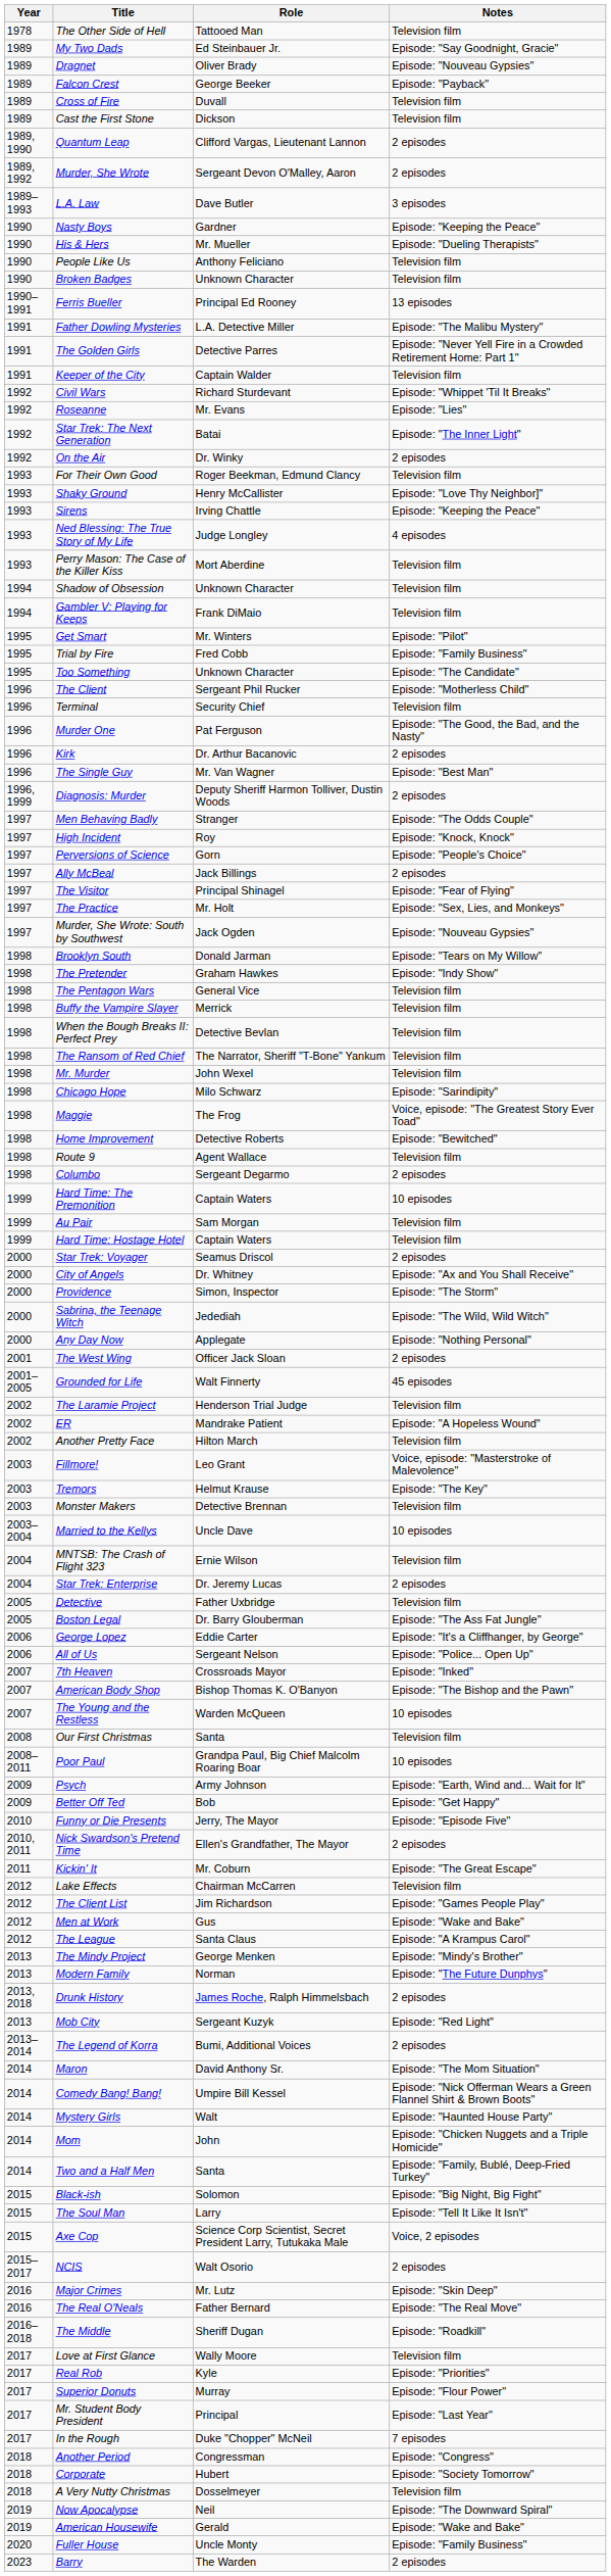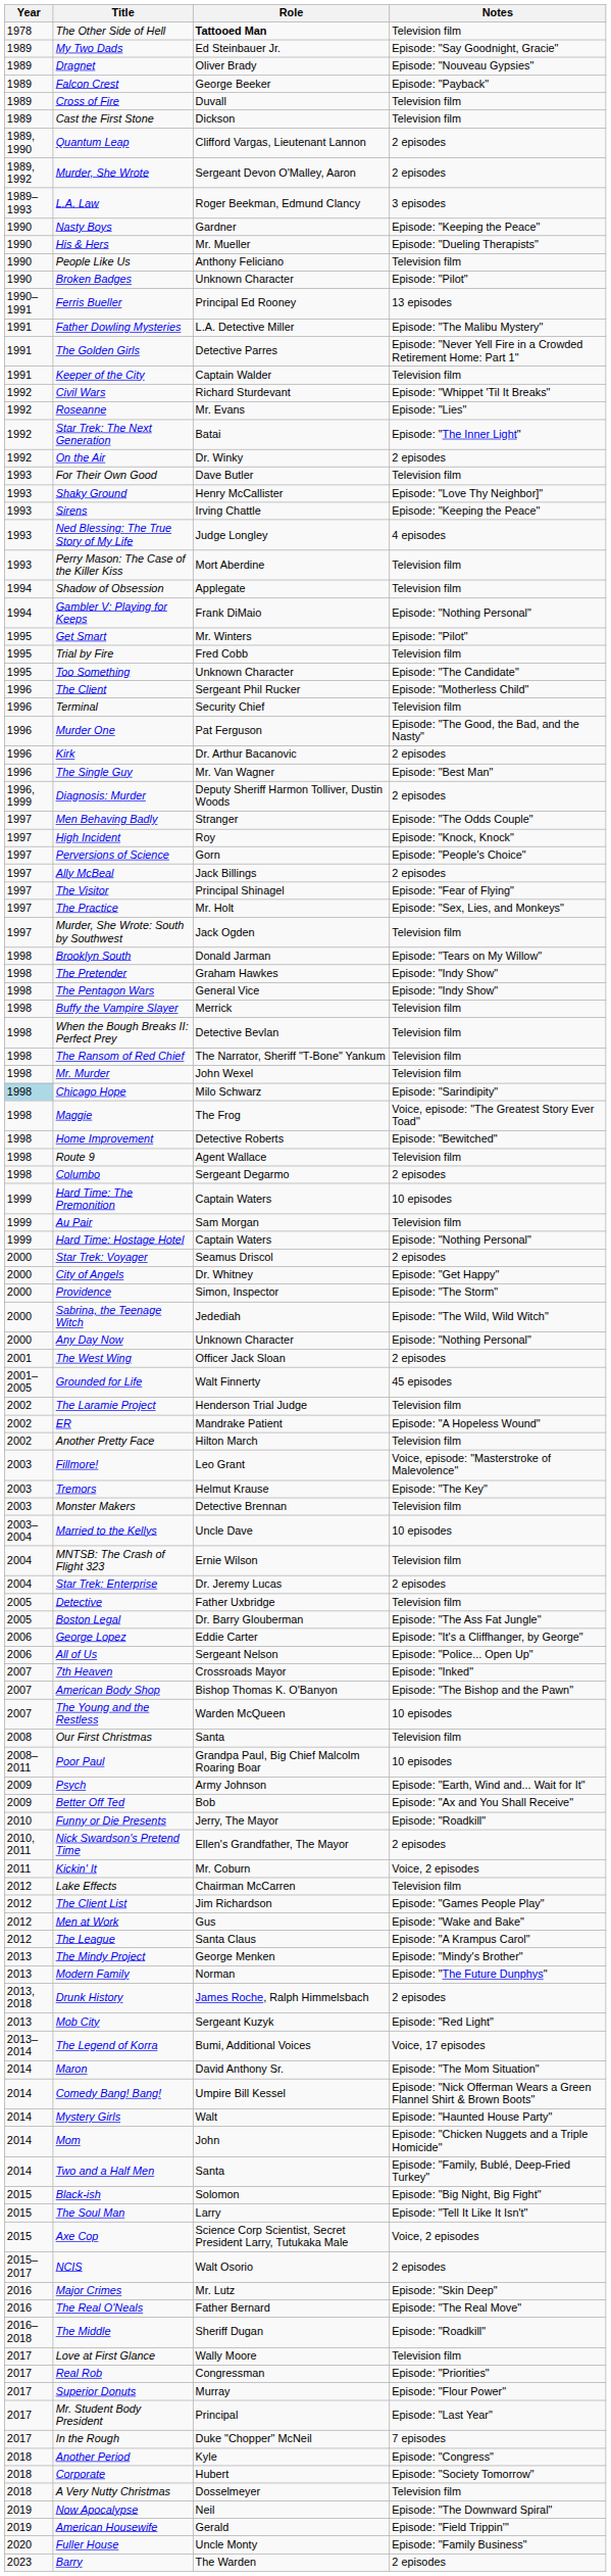 <table class="wikitable sortable">
 <tr>
 <th>Year</th>
 <th>Title</th>
 <th>Role</th>
 <th class="unsortable">Notes</th>
 </tr>
 <tr>
 <td>1978</td>
 <td><em>The Other Side of Hell</em></td>
-<td>Tattooed Man</td>
+<td><strong>Tattooed Man</strong></td>
 <td>Television film</td>
 </tr>
 <tr>
 <td>1989</td>
 <td><em><a href='#'>My Two Dads</a></em></td>
 <td>Ed Steinbauer Jr.</td>
 <td>Episode: "Say Goodnight, Gracie"</td>
 </tr>
 <tr>
 <td>1989</td>
 <td><em><a href='#'>Dragnet</a></em></td>
 <td>Oliver Brady</td>
 <td>Episode: "Nouveau Gypsies"</td>
 </tr>
 <tr>
 <td>1989</td>
 <td><em><a href='#'>Falcon Crest</a></em></td>
 <td>George Beeker</td>
 <td>Episode: "Payback"</td>
 </tr>
 <tr>
 <td>1989</td>
 <td><em><a href='#'>Cross of Fire</a></em></td>
 <td>Duvall</td>
 <td>Television film</td>
 </tr>
 <tr>
 <td>1989</td>
 <td><em>Cast the First Stone</em></td>
 <td>Dickson</td>
 <td>Television film</td>
 </tr>
 <tr>
 <td>1989, 1990</td>
 <td><em><a href='#'>Quantum Leap</a></em></td>
 <td>Clifford Vargas, Lieutenant Lannon</td>
 <td>2 episodes</td>
 </tr>
 <tr>
 <td>1989, 1992</td>
 <td><em><a href='#'>Murder, She Wrote</a></em></td>
 <td>Sergeant Devon O'Malley, Aaron</td>
 <td>2 episodes</td>
 </tr>
 <tr>
 <td>1989–1993</td>
 <td><em><a href='#'>L.A. Law</a></em></td>
-<td>Dave Butler</td>
+<td>Roger Beekman, Edmund Clancy</td>
 <td>3 episodes</td>
 </tr>
 <tr>
 <td>1990</td>
 <td><em><a href='#'>Nasty Boys</a></em></td>
 <td>Gardner</td>
 <td>Episode: "Keeping the Peace"</td>
 </tr>
 <tr>
 <td>1990</td>
 <td><em><a href='#'>His & Hers</a></em></td>
 <td>Mr. Mueller</td>
 <td>Episode: "Dueling Therapists"</td>
 </tr>
 <tr>
 <td>1990</td>
 <td><em>People Like Us</em></td>
 <td>Anthony Feliciano</td>
 <td>Television film</td>
 </tr>
 <tr>
 <td>1990</td>
 <td><em><a href='#'>Broken Badges</a></em></td>
 <td>Unknown Character</td>
-<td>Television film</td>
+<td>Episode: "Pilot"</td>
 </tr>
 <tr>
 <td>1990–1991</td>
 <td><em><a href='#'>Ferris Bueller</a></em></td>
 <td>Principal Ed Rooney</td>
 <td>13 episodes</td>
 </tr>
 <tr>
 <td>1991</td>
 <td><em><a href='#'>Father Dowling Mysteries</a></em></td>
 <td>L.A. Detective Miller</td>
 <td>Episode: "The Malibu Mystery"</td>
 </tr>
 <tr>
 <td>1991</td>
 <td><em><a href='#'>The Golden Girls</a></em></td>
 <td>Detective Parres</td>
 <td>Episode: "Never Yell Fire in a Crowded Retirement Home: Part 1"</td>
 </tr>
 <tr>
 <td>1991</td>
 <td><em><a href='#'>Keeper of the City</a></em></td>
 <td>Captain Walder</td>
 <td>Television film</td>
 </tr>
 <tr>
 <td>1992</td>
 <td><em><a href='#'>Civil Wars</a></em></td>
 <td>Richard Sturdevant</td>
 <td>Episode: "Whippet 'Til It Breaks"</td>
 </tr>
 <tr>
 <td>1992</td>
 <td><em><a href='#'>Roseanne</a></em></td>
 <td>Mr. Evans</td>
 <td>Episode: "Lies"</td>
 </tr>
 <tr>
 <td>1992</td>
 <td><em><a href='#'>Star Trek: The Next Generation</a></em></td>
 <td>Batai</td>
 <td>Episode: "<a href='#'>The Inner Light</a>"</td>
 </tr>
 <tr>
 <td>1992</td>
 <td><em><a href='#'>On the Air</a></em></td>
 <td>Dr. Winky</td>
 <td>2 episodes</td>
 </tr>
 <tr>
 <td>1993</td>
 <td><em>For Their Own Good</em></td>
-<td>Roger Beekman, Edmund Clancy</td>
+<td>Dave Butler</td>
 <td>Television film</td>
 </tr>
 <tr>
 <td>1993</td>
 <td><em><a href='#'>Shaky Ground</a></em></td>
 <td>Henry McCallister</td>
 <td>Episode: "Love Thy Neighbor]"</td>
 </tr>
 <tr>
 <td>1993</td>
 <td><em><a href='#'>Sirens</a></em></td>
 <td>Irving Chattle</td>
 <td>Episode: "Keeping the Peace"</td>
 </tr>
 <tr>
 <td>1993</td>
 <td><em><a href='#'>Ned Blessing: The True Story of My Life</a></em></td>
 <td>Judge Longley</td>
 <td>4 episodes</td>
 </tr>
 <tr>
 <td>1993</td>
 <td><em>Perry Mason: The Case of the Killer Kiss</em></td>
 <td>Mort Aberdine</td>
 <td>Television film</td>
 </tr>
 <tr>
 <td>1994</td>
 <td><em>Shadow of Obsession</em></td>
-<td>Unknown Character</td>
+<td>Applegate</td>
 <td>Television film</td>
 </tr>
 <tr>
 <td>1994</td>
 <td><em><a href='#'>Gambler V: Playing for Keeps</a></em></td>
 <td>Frank DiMaio</td>
-<td>Television film</td>
+<td>Episode: "Nothing Personal"</td>
 </tr>
 <tr>
 <td>1995</td>
 <td><em><a href='#'>Get Smart</a></em></td>
 <td>Mr. Winters</td>
 <td>Episode: "Pilot"</td>
 </tr>
 <tr>
 <td>1995</td>
 <td><em>Trial by Fire</em></td>
 <td>Fred Cobb</td>
-<td>Episode: "Family Business"</td>
+<td>Television film</td>
 </tr>
 <tr>
 <td>1995</td>
 <td><em><a href='#'>Too Something</a></em></td>
 <td>Unknown Character</td>
 <td>Episode: "The Candidate"</td>
 </tr>
 <tr>
 <td>1996</td>
 <td><em><a href='#'>The Client</a></em></td>
 <td>Sergeant Phil Rucker</td>
 <td>Episode: "Motherless Child"</td>
 </tr>
 <tr>
 <td>1996</td>
 <td><em>Terminal</em></td>
 <td>Security Chief</td>
 <td>Television film</td>
 </tr>
 <tr>
 <td>1996</td>
 <td><em><a href='#'>Murder One</a></em></td>
 <td>Pat Ferguson</td>
 <td>Episode: "The Good, the Bad, and the Nasty"</td>
 </tr>
 <tr>
 <td>1996</td>
 <td><em><a href='#'>Kirk</a></em></td>
 <td>Dr. Arthur Bacanovic</td>
 <td>2 episodes</td>
 </tr>
 <tr>
 <td>1996</td>
 <td><em><a href='#'>The Single Guy</a></em></td>
 <td>Mr. Van Wagner</td>
 <td>Episode: "Best Man"</td>
 </tr>
 <tr>
 <td>1996, 1999</td>
 <td><em><a href='#'>Diagnosis: Murder</a></em></td>
 <td>Deputy Sheriff Harmon Tolliver, Dustin Woods</td>
 <td>2 episodes</td>
 </tr>
 <tr>
 <td>1997</td>
 <td><em><a href='#'>Men Behaving Badly</a></em></td>
 <td>Stranger</td>
 <td>Episode: "The Odds Couple"</td>
 </tr>
 <tr>
 <td>1997</td>
 <td><em><a href='#'>High Incident</a></em></td>
 <td>Roy</td>
 <td>Episode: "Knock, Knock"</td>
 </tr>
 <tr>
 <td>1997</td>
 <td><em><a href='#'>Perversions of Science</a></em></td>
 <td>Gorn</td>
 <td>Episode: "People's Choice"</td>
 </tr>
 <tr>
 <td>1997</td>
 <td><em><a href='#'>Ally McBeal</a></em></td>
 <td>Jack Billings</td>
 <td>2 episodes</td>
 </tr>
 <tr>
 <td>1997</td>
 <td><em><a href='#'>The Visitor</a></em></td>
 <td>Principal Shinagel</td>
 <td>Episode: "Fear of Flying"</td>
 </tr>
 <tr>
 <td>1997</td>
 <td><em><a href='#'>The Practice</a></em></td>
 <td>Mr. Holt</td>
 <td>Episode: "Sex, Lies, and Monkeys"</td>
 </tr>
 <tr>
 <td>1997</td>
 <td><em>Murder, She Wrote: South by Southwest</em></td>
 <td>Jack Ogden</td>
-<td>Episode: "Nouveau Gypsies"</td>
+<td>Television film</td>
 </tr>
 <tr>
 <td>1998</td>
 <td><em><a href='#'>Brooklyn South</a></em></td>
 <td>Donald Jarman</td>
 <td>Episode: "Tears on My Willow"</td>
 </tr>
 <tr>
 <td>1998</td>
 <td><em><a href='#'>The Pretender</a></em></td>
 <td>Graham Hawkes</td>
 <td>Episode: "Indy Show"</td>
 </tr>
 <tr>
 <td>1998</td>
 <td><em><a href='#'>The Pentagon Wars</a></em></td>
 <td>General Vice</td>
-<td>Television film</td>
+<td>Episode: "Indy Show"</td>
 </tr>
 <tr>
 <td>1998</td>
 <td><em><a href='#'>Buffy the Vampire Slayer</a></em></td>
 <td>Merrick</td>
 <td>Television film</td>
 </tr>
 <tr>
 <td>1998</td>
 <td><em>When the Bough Breaks II: Perfect Prey</em></td>
 <td>Detective Bevlan</td>
 <td>Television film</td>
 </tr>
 <tr>
 <td>1998</td>
 <td><em><a href='#'>The Ransom of Red Chief</a></em></td>
 <td>The Narrator, Sheriff "T-Bone" Yankum</td>
 <td>Television film</td>
 </tr>
 <tr>
 <td>1998</td>
 <td><em><a href='#'>Mr. Murder</a></em></td>
 <td>John Wexel</td>
 <td>Television film</td>
 </tr>
 <tr>
-<td>1998</td>
+<td style="background: lightblue;">1998</td>
 <td><em><a href='#'>Chicago Hope</a></em></td>
 <td>Milo Schwarz</td>
 <td>Episode: "Sarindipity"</td>
 </tr>
 <tr>
 <td>1998</td>
 <td><em><a href='#'>Maggie</a></em></td>
 <td>The Frog</td>
 <td>Voice, episode: "The Greatest Story Ever Toad"</td>
 </tr>
 <tr>
 <td>1998</td>
 <td><em><a href='#'>Home Improvement</a></em></td>
 <td>Detective Roberts</td>
 <td>Episode: "Bewitched"</td>
 </tr>
 <tr>
 <td>1998</td>
 <td><em>Route 9</em></td>
 <td>Agent Wallace</td>
 <td>Television film</td>
 </tr>
 <tr>
 <td>1998</td>
 <td><em><a href='#'>Columbo</a></em></td>
 <td>Sergeant Degarmo</td>
 <td>2 episodes</td>
 </tr>
 <tr>
 <td>1999</td>
 <td><em><a href='#'>Hard Time: The Premonition</a></em></td>
 <td>Captain Waters</td>
 <td>10 episodes</td>
 </tr>
 <tr>
 <td>1999</td>
 <td><em><a href='#'>Au Pair</a></em></td>
 <td>Sam Morgan</td>
 <td>Television film</td>
 </tr>
 <tr>
 <td>1999</td>
 <td><em><a href='#'>Hard Time: Hostage Hotel</a></em></td>
 <td>Captain Waters</td>
-<td>Television film</td>
+<td>Episode: "Nothing Personal"</td>
 </tr>
 <tr>
 <td>2000</td>
 <td><em><a href='#'>Star Trek: Voyager</a></em></td>
 <td>Seamus Driscol</td>
 <td>2 episodes</td>
 </tr>
 <tr>
 <td>2000</td>
 <td><em><a href='#'>City of Angels</a></em></td>
 <td>Dr. Whitney</td>
-<td>Episode: "Ax and You Shall Receive"</td>
+<td>Episode: "Get Happy"</td>
 </tr>
 <tr>
 <td>2000</td>
 <td><em><a href='#'>Providence</a></em></td>
 <td>Simon, Inspector</td>
 <td>Episode: "The Storm"</td>
 </tr>
 <tr>
 <td>2000</td>
 <td><em><a href='#'>Sabrina, the Teenage Witch</a></em></td>
 <td>Jedediah</td>
 <td>Episode: "The Wild, Wild Witch"</td>
 </tr>
 <tr>
 <td>2000</td>
 <td><em><a href='#'>Any Day Now</a></em></td>
-<td>Applegate</td>
+<td>Unknown Character</td>
 <td>Episode: "Nothing Personal"</td>
 </tr>
 <tr>
 <td>2001</td>
 <td><em><a href='#'>The West Wing</a></em></td>
 <td>Officer Jack Sloan</td>
 <td>2 episodes</td>
 </tr>
 <tr>
 <td>2001–2005</td>
 <td><em><a href='#'>Grounded for Life</a></em></td>
 <td>Walt Finnerty</td>
 <td>45 episodes</td>
 </tr>
 <tr>
 <td>2002</td>
 <td><em><a href='#'>The Laramie Project</a></em></td>
 <td>Henderson Trial Judge</td>
 <td>Television film</td>
 </tr>
 <tr>
 <td>2002</td>
 <td><em><a href='#'>ER</a></em></td>
 <td>Mandrake Patient</td>
 <td>Episode: "A Hopeless Wound"</td>
 </tr>
 <tr>
 <td>2002</td>
 <td><em>Another Pretty Face</em></td>
 <td>Hilton March</td>
 <td>Television film</td>
 </tr>
 <tr>
 <td>2003</td>
 <td><em><a href='#'>Fillmore!</a></em></td>
 <td>Leo Grant</td>
 <td>Voice, episode: "Masterstroke of Malevolence"</td>
 </tr>
 <tr>
 <td>2003</td>
 <td><em><a href='#'>Tremors</a></em></td>
 <td>Helmut Krause</td>
 <td>Episode: "The Key"</td>
 </tr>
 <tr>
 <td>2003</td>
 <td><em>Monster Makers</em></td>
 <td>Detective Brennan</td>
 <td>Television film</td>
 </tr>
 <tr>
 <td>2003–2004</td>
 <td><em><a href='#'>Married to the Kellys</a></em></td>
 <td>Uncle Dave</td>
 <td>10 episodes</td>
 </tr>
 <tr>
 <td>2004</td>
 <td><em>MNTSB: The Crash of Flight 323</em></td>
 <td>Ernie Wilson</td>
 <td>Television film</td>
 </tr>
 <tr>
 <td>2004</td>
 <td><em><a href='#'>Star Trek: Enterprise</a></em></td>
 <td>Dr. Jeremy Lucas</td>
 <td>2 episodes</td>
 </tr>
 <tr>
 <td>2005</td>
 <td><em><a href='#'>Detective</a></em></td>
 <td>Father Uxbridge</td>
 <td>Television film</td>
 </tr>
 <tr>
 <td>2005</td>
 <td><em><a href='#'>Boston Legal</a></em></td>
 <td>Dr. Barry Glouberman</td>
 <td>Episode: "The Ass Fat Jungle"</td>
 </tr>
 <tr>
 <td>2006</td>
 <td><em><a href='#'>George Lopez</a></em></td>
 <td>Eddie Carter</td>
 <td>Episode: "It's a Cliffhanger, by George"</td>
 </tr>
 <tr>
 <td>2006</td>
 <td><em><a href='#'>All of Us</a></em></td>
 <td>Sergeant Nelson</td>
 <td>Episode: "Police... Open Up"</td>
 </tr>
 <tr>
 <td>2007</td>
 <td><em><a href='#'>7th Heaven</a></em></td>
 <td>Crossroads Mayor</td>
 <td>Episode: "Inked"</td>
 </tr>
 <tr>
 <td>2007</td>
 <td><em><a href='#'>American Body Shop</a></em></td>
 <td>Bishop Thomas K. O'Banyon</td>
 <td>Episode: "The Bishop and the Pawn"</td>
 </tr>
 <tr>
 <td>2007</td>
 <td><em><a href='#'>The Young and the Restless</a></em></td>
 <td>Warden McQueen</td>
 <td>10 episodes</td>
 </tr>
 <tr>
 <td>2008</td>
 <td><em>Our First Christmas</em></td>
 <td>Santa</td>
 <td>Television film</td>
 </tr>
 <tr>
 <td>2008–2011</td>
 <td><em><a href='#'>Poor Paul</a></em></td>
 <td>Grandpa Paul, Big Chief Malcolm Roaring Boar</td>
 <td>10 episodes</td>
 </tr>
 <tr>
 <td>2009</td>
 <td><em><a href='#'>Psych</a></em></td>
 <td>Army Johnson</td>
 <td>Episode: "Earth, Wind and... Wait for It"</td>
 </tr>
 <tr>
 <td>2009</td>
 <td><em><a href='#'>Better Off Ted</a></em></td>
 <td>Bob</td>
-<td>Episode: "Get Happy"</td>
+<td>Episode: "Ax and You Shall Receive"</td>
 </tr>
 <tr>
 <td>2010</td>
 <td><em><a href='#'>Funny or Die Presents</a></em></td>
 <td>Jerry, The Mayor</td>
-<td>Episode: "Episode Five"</td>
+<td>Episode: "Roadkill"</td>
 </tr>
 <tr>
 <td>2010, 2011</td>
 <td><em><a href='#'>Nick Swardson's Pretend Time</a></em></td>
 <td>Ellen's Grandfather, The Mayor</td>
 <td>2 episodes</td>
 </tr>
 <tr>
 <td>2011</td>
 <td><em><a href='#'>Kickin' It</a></em></td>
 <td>Mr. Coburn</td>
-<td>Episode: "The Great Escape"</td>
+<td>Voice, 2 episodes</td>
 </tr>
 <tr>
 <td>2012</td>
 <td><em>Lake Effects</em></td>
 <td>Chairman McCarren</td>
 <td>Television film</td>
 </tr>
 <tr>
 <td>2012</td>
 <td><em><a href='#'>The Client List</a></em></td>
 <td>Jim Richardson</td>
 <td>Episode: "Games People Play"</td>
 </tr>
 <tr>
 <td>2012</td>
 <td><em><a href='#'>Men at Work</a></em></td>
 <td>Gus</td>
 <td>Episode: "Wake and Bake"</td>
 </tr>
 <tr>
 <td>2012</td>
 <td><em><a href='#'>The League</a></em></td>
 <td>Santa Claus</td>
 <td>Episode: "A Krampus Carol"</td>
 </tr>
 <tr>
 <td>2013</td>
 <td><em><a href='#'>The Mindy Project</a></em></td>
 <td>George Menken</td>
 <td>Episode: "Mindy's Brother"</td>
 </tr>
 <tr>
 <td>2013</td>
 <td><em><a href='#'>Modern Family</a></em></td>
 <td>Norman</td>
 <td>Episode: "<a href='#'>The Future Dunphys</a>"</td>
 </tr>
 <tr>
 <td>2013, 2018</td>
 <td><em><a href='#'>Drunk History</a></em></td>
 <td><a href='#'>James Roche</a>, Ralph Himmelsbach</td>
 <td>2 episodes</td>
 </tr>
 <tr>
 <td>2013</td>
 <td><em><a href='#'>Mob City</a></em></td>
 <td>Sergeant Kuzyk</td>
 <td>Episode: "Red Light"</td>
 </tr>
 <tr>
 <td>2013–2014</td>
 <td><em><a href='#'>The Legend of Korra</a></em></td>
 <td>Bumi, Additional Voices</td>
-<td>2 episodes</td>
+<td>Voice, 17 episodes</td>
 </tr>
 <tr>
 <td>2014</td>
 <td><em><a href='#'>Maron</a></em></td>
 <td>David Anthony Sr.</td>
 <td>Episode: "The Mom Situation"</td>
 </tr>
 <tr>
 <td>2014</td>
 <td><em><a href='#'>Comedy Bang! Bang!</a></em></td>
 <td>Umpire Bill Kessel</td>
 <td>Episode: "Nick Offerman Wears a Green Flannel Shirt & Brown Boots"</td>
 </tr>
 <tr>
 <td>2014</td>
 <td><em><a href='#'>Mystery Girls</a></em></td>
 <td>Walt</td>
 <td>Episode: "Haunted House Party"</td>
 </tr>
 <tr>
 <td>2014</td>
 <td><em><a href='#'>Mom</a></em></td>
 <td>John</td>
 <td>Episode: "Chicken Nuggets and a Triple Homicide"</td>
 </tr>
 <tr>
 <td>2014</td>
 <td><em><a href='#'>Two and a Half Men</a></em></td>
 <td>Santa</td>
 <td>Episode: "Family, Bublé, Deep-Fried Turkey"</td>
 </tr>
 <tr>
 <td>2015</td>
 <td><em><a href='#'>Black-ish</a></em></td>
 <td>Solomon</td>
 <td>Episode: "Big Night, Big Fight"</td>
 </tr>
 <tr>
 <td>2015</td>
 <td><em><a href='#'>The Soul Man</a></em></td>
 <td>Larry</td>
 <td>Episode: "Tell It Like It Isn't"</td>
 </tr>
 <tr>
 <td>2015</td>
 <td><em><a href='#'>Axe Cop</a></em></td>
 <td>Science Corp Scientist, Secret President Larry, Tutukaka Male</td>
 <td>Voice, 2 episodes</td>
 </tr>
 <tr>
 <td>2015–2017</td>
 <td><em><a href='#'>NCIS</a></em></td>
 <td>Walt Osorio</td>
 <td>2 episodes</td>
 </tr>
 <tr>
 <td>2016</td>
 <td><em><a href='#'>Major Crimes</a></em></td>
 <td>Mr. Lutz</td>
 <td>Episode: "Skin Deep"</td>
 </tr>
 <tr>
 <td>2016</td>
 <td><em><a href='#'>The Real O'Neals</a></em></td>
 <td>Father Bernard</td>
 <td>Episode: "The Real Move"</td>
 </tr>
 <tr>
 <td>2016–2018</td>
 <td><em><a href='#'>The Middle</a></em></td>
 <td>Sheriff Dugan</td>
 <td>Episode: "Roadkill"</td>
 </tr>
 <tr>
 <td>2017</td>
 <td><em>Love at First Glance</em></td>
 <td>Wally Moore</td>
 <td>Television film</td>
 </tr>
 <tr>
 <td>2017</td>
 <td><em><a href='#'>Real Rob</a></em></td>
-<td>Kyle</td>
+<td>Congressman</td>
 <td>Episode: "Priorities"</td>
 </tr>
 <tr>
 <td>2017</td>
 <td><em><a href='#'>Superior Donuts</a></em></td>
 <td>Murray</td>
 <td>Episode: "Flour Power"</td>
 </tr>
 <tr>
 <td>2017</td>
 <td><em>Mr. Student Body President</em></td>
 <td>Principal</td>
 <td>Episode: "Last Year"</td>
 </tr>
 <tr>
 <td>2017</td>
 <td><em>In the Rough</em></td>
 <td>Duke "Chopper" McNeil</td>
 <td>7 episodes</td>
 </tr>
 <tr>
 <td>2018</td>
 <td><em><a href='#'>Another Period</a></em></td>
-<td>Congressman</td>
+<td>Kyle</td>
 <td>Episode: "Congress"</td>
 </tr>
 <tr>
 <td>2018</td>
 <td><em><a href='#'>Corporate</a></em></td>
 <td>Hubert</td>
 <td>Episode: "Society Tomorrow"</td>
 </tr>
 <tr>
 <td>2018</td>
 <td><em>A Very Nutty Christmas</em></td>
 <td>Dosselmeyer</td>
 <td>Television film</td>
 </tr>
 <tr>
 <td>2019</td>
 <td><em><a href='#'>Now Apocalypse</a></em></td>
 <td>Neil</td>
 <td>Episode: "The Downward Spiral"</td>
 </tr>
 <tr>
 <td>2019</td>
 <td><em><a href='#'>American Housewife</a></em></td>
 <td>Gerald</td>
-<td>Episode: "Wake and Bake"</td>
+<td>Episode: "Field Trippin'"</td>
 </tr>
 <tr>
 <td>2020</td>
 <td><em><a href='#'>Fuller House</a></em></td>
 <td>Uncle Monty</td>
 <td>Episode: "Family Business"</td>
 </tr>
 <tr>
 <td>2023</td>
 <td><em><a href='#'>Barry</a></em></td>
 <td>The Warden</td>
 <td>2 episodes</td>
 </tr>
 </table>
